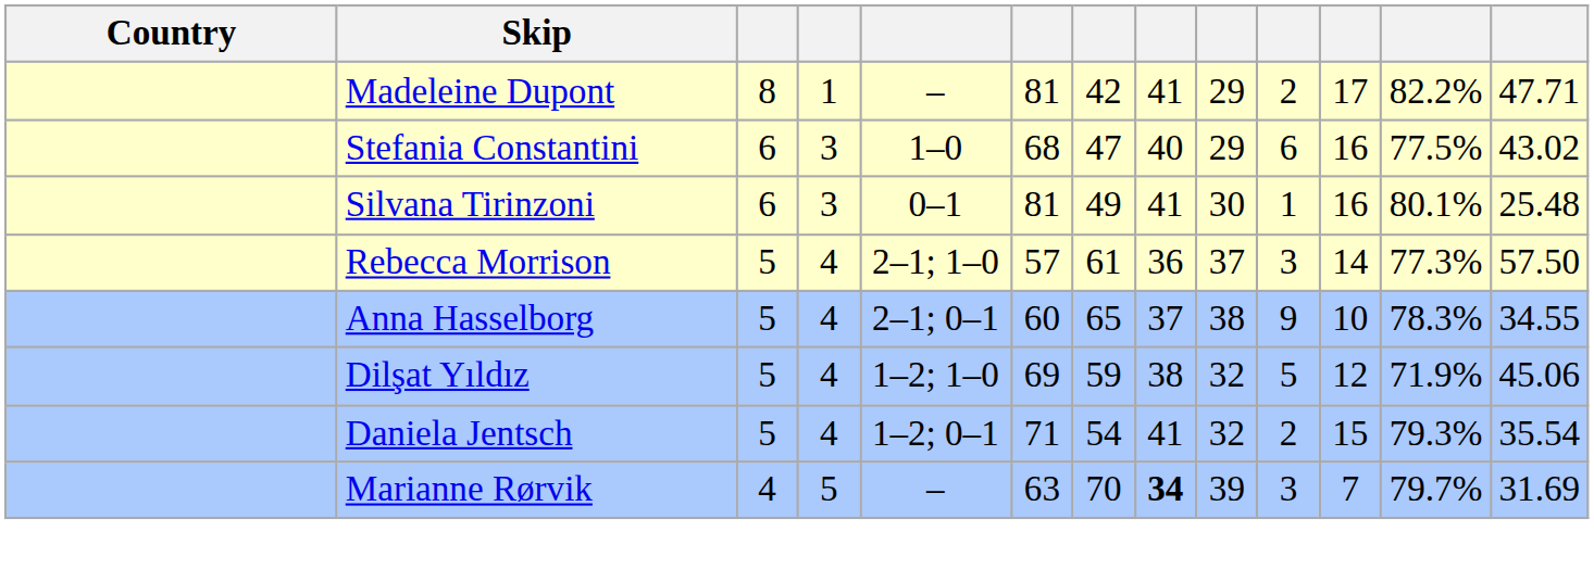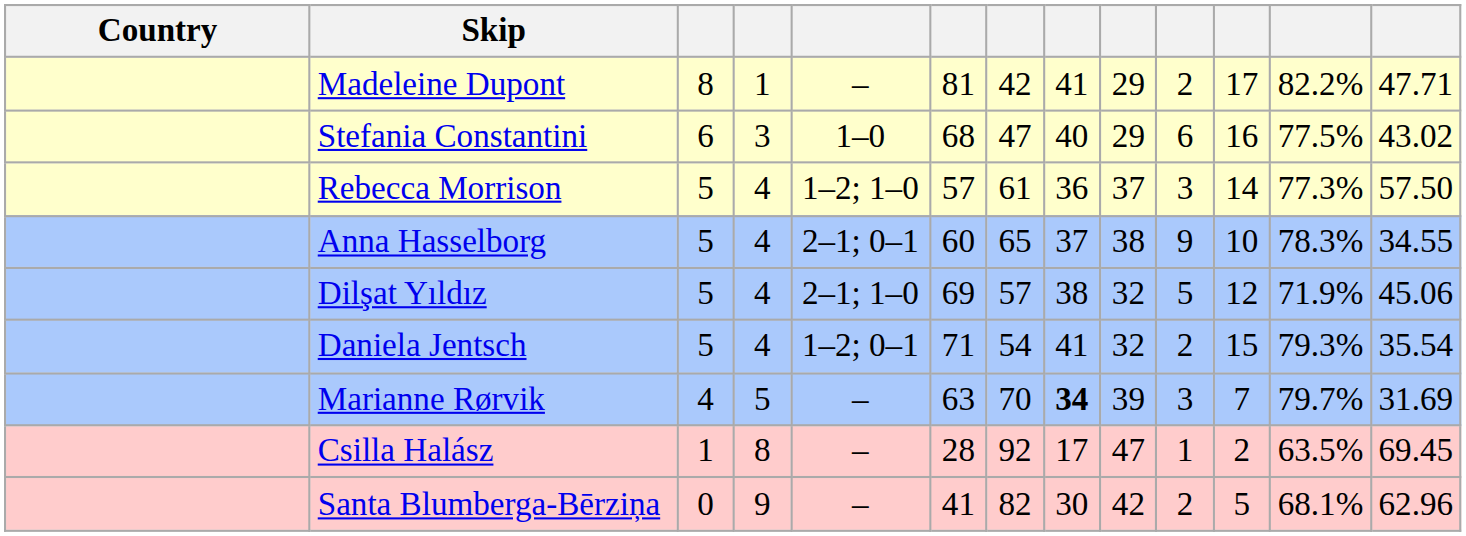 <table class=wikitable style="text-align:center;">
 <tr>
 <th width=140>Country</th>
 <th width=170>Skip</th>
 <th width=20></th>
 <th width=20></th>
 <th width=60></th>
 <th width=20></th>
 <th width=20></th>
 <th width=20></th>
 <th width=20></th>
 <th width=20></th>
 <th width=20></th>
 <th width=20></th>
 <th width=20></th>
 </tr>
 <tr bgcolor=#ffffcc>
 <td style="text-align:left;"></td>
 <td style="text-align:left;"><a href='#'>Madeleine Dupont</a></td>
 <td>8</td>
 <td>1</td>
 <td>–</td>
 <td>81</td>
 <td>42</td>
 <td>41</td>
 <td>29</td>
 <td>2</td>
 <td>17</td>
 <td>82.2%</td>
 <td>47.71</td>
 </tr>
 <tr bgcolor=#ffffcc>
 <td style="text-align:left;"></td>
 <td style="text-align:left;"><a href='#'>Stefania Constantini</a></td>
 <td>6</td>
 <td>3</td>
 <td>1–0</td>
 <td>68</td>
 <td>47</td>
 <td>40</td>
 <td>29</td>
 <td>6</td>
 <td>16</td>
 <td>77.5%</td>
 <td>43.02</td>
 </tr>
 <tr bgcolor=#ffffcc>
 <td style="text-align:left;"></td>
-<td style="text-align:left;"><a href='#'>Silvana Tirinzoni</a></td>
-<td>6</td>
-<td>3</td>
-<td>0–1</td>
-<td>81</td>
-<td>49</td>
-<td>41</td>
-<td>30</td>
-<td>1</td>
-<td>16</td>
-<td>80.1%</td>
-<td>25.48</td>
-</tr>
-<tr bgcolor=#ffffcc>
-<td style="text-align:left;"></td>
 <td style="text-align:left;"><a href='#'>Rebecca Morrison</a></td>
 <td>5</td>
 <td>4</td>
-<td>2–1; 1–0</td>
+<td>1–2; 1–0</td>
 <td>57</td>
 <td>61</td>
 <td>36</td>
 <td>37</td>
 <td>3</td>
 <td>14</td>
 <td>77.3%</td>
 <td>57.50</td>
 </tr>
 <tr bgcolor=#aac9fc>
 <td style="text-align:left;"></td>
 <td style="text-align:left;"><a href='#'>Anna Hasselborg</a></td>
 <td>5</td>
 <td>4</td>
 <td>2–1; 0–1</td>
 <td>60</td>
 <td>65</td>
 <td>37</td>
 <td>38</td>
 <td>9</td>
 <td>10</td>
 <td>78.3%</td>
 <td>34.55</td>
 </tr>
 <tr bgcolor=#aac9fc>
 <td style="text-align:left;"></td>
 <td style="text-align:left;"><a href='#'>Dilşat Yıldız</a></td>
 <td>5</td>
 <td>4</td>
-<td>1–2; 1–0</td>
+<td>2–1; 1–0</td>
 <td>69</td>
-<td>59</td>
+<td>57</td>
 <td>38</td>
 <td>32</td>
 <td>5</td>
 <td>12</td>
 <td>71.9%</td>
 <td>45.06</td>
 </tr>
 <tr bgcolor=#aac9fc>
 <td style="text-align:left;"></td>
 <td style="text-align:left;"><a href='#'>Daniela Jentsch</a></td>
 <td>5</td>
 <td>4</td>
 <td>1–2; 0–1</td>
 <td>71</td>
 <td>54</td>
 <td>41</td>
 <td>32</td>
 <td>2</td>
 <td>15</td>
 <td>79.3%</td>
 <td>35.54</td>
 </tr>
 <tr bgcolor=#aac9fc>
 <td style="text-align:left;"></td>
 <td style="text-align:left;"><a href='#'>Marianne Rørvik</a></td>
 <td>4</td>
 <td>5</td>
 <td>–</td>
 <td>63</td>
 <td>70</td>
 <td><strong>34</strong></td>
 <td>39</td>
 <td>3</td>
 <td>7</td>
 <td>79.7%</td>
 <td>31.69</td>
 </tr>
+<tr bgcolor=#ffcccc>
+<td style="text-align:left;"></td>
+<td style="text-align:left;"><a href='#'>Csilla Halász</a></td>
+<td>1</td>
+<td>8</td>
+<td>–</td>
+<td>28</td>
+<td>92</td>
+<td>17</td>
+<td>47</td>
+<td>1</td>
+<td>2</td>
+<td>63.5%</td>
+<td>69.45</td>
+</tr>
+<tr bgcolor=#ffcccc>
+<td style="text-align:left;"></td>
+<td style="text-align:left;"><a href='#'>Santa Blumberga-Bērziņa</a></td>
+<td>0</td>
+<td>9</td>
+<td>–</td>
+<td>41</td>
+<td>82</td>
+<td>30</td>
+<td>42</td>
+<td>2</td>
+<td>5</td>
+<td>68.1%</td>
+<td>62.96</td>
+</tr>
 </table>
